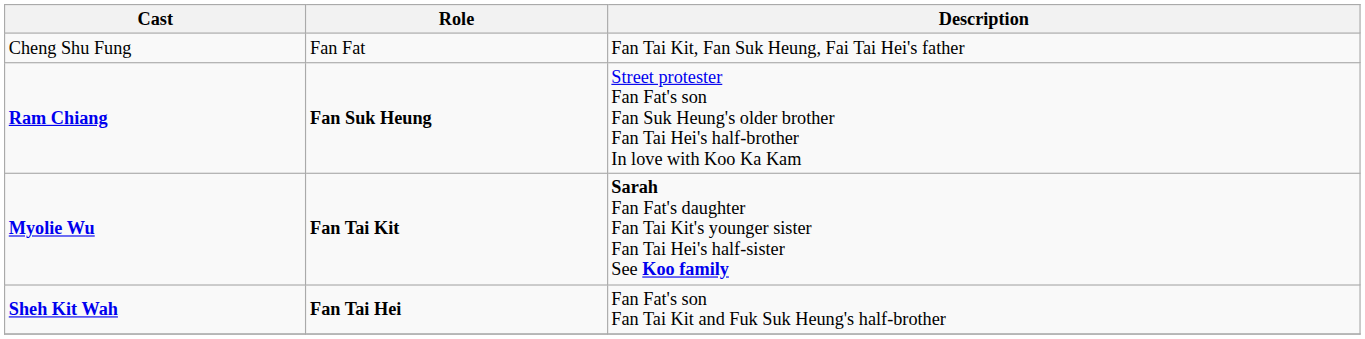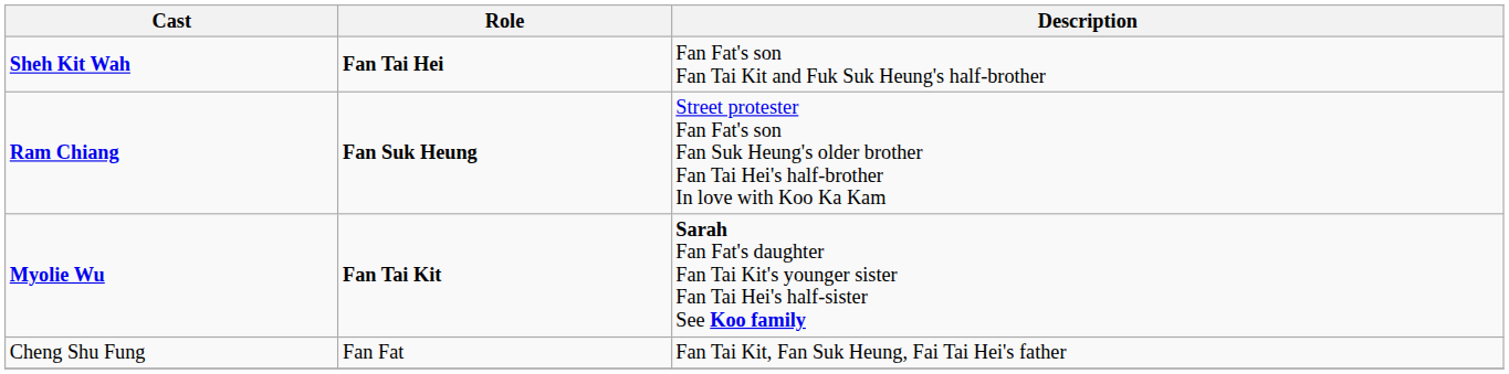 <table class="wikitable" width="60%">
 <tr>
 <th style="width:6%">Cast</th>
 <th style="width:6%">Role</th>
 <th style="width:15%">Description</th>
 </tr>
 <tr>
-<td>Cheng Shu Fung</td>
-<td>Fan Fat</td>
-<td>Fan Tai Kit, Fan Suk Heung, Fai Tai Hei's father</td>
+<td><strong><a href='#'>Sheh Kit Wah</a></strong></td>
+<td><strong>Fan Tai Hei</strong></td>
+<td>Fan Fat's son<br>Fan Tai Kit and Fuk Suk Heung's half-brother</td>
 </tr>
 <tr>
 <td><strong><a href='#'>Ram Chiang</a></strong></td>
 <td><strong>Fan Suk Heung</strong></td>
 <td><a href='#'>Street protester</a><br>Fan Fat's son<br>Fan Suk Heung's older brother<br>Fan Tai Hei's half-brother<br>In love with Koo Ka Kam</td>
 </tr>
 <tr>
 <td><strong><a href='#'>Myolie Wu</a></strong></td>
 <td><strong>Fan Tai Kit</strong></td>
 <td><strong>Sarah</strong><br>Fan Fat's daughter<br>Fan Tai Kit's younger sister<br>Fan Tai Hei's half-sister<br>See <strong><a href='#'>Koo family</a></strong></td>
 </tr>
 <tr>
-<td><strong><a href='#'>Sheh Kit Wah</a></strong></td>
-<td><strong>Fan Tai Hei</strong></td>
-<td>Fan Fat's son<br>Fan Tai Kit and Fuk Suk Heung's half-brother</td>
+<td>Cheng Shu Fung</td>
+<td>Fan Fat</td>
+<td>Fan Tai Kit, Fan Suk Heung, Fai Tai Hei's father</td>
 </tr>
 <tr>
 </tr>
 </table>
